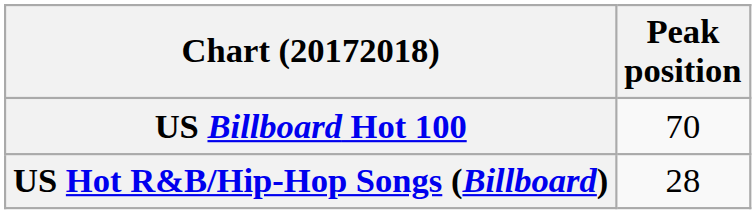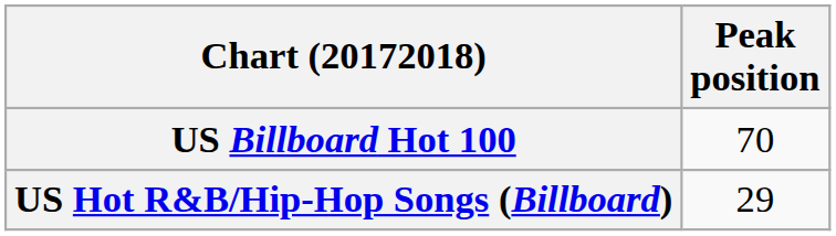 <table class="wikitable sortable plainrowheaders" style="text-align:center">
 <tr>
 <th>Chart (20172018)</th>
 <th>Peak<br>position</th>
 </tr>
 <tr>
 <th scope="row">US <a href='#'><em>Billboard</em> Hot 100</a></th>
 <td>70</td>
 </tr>
 <tr>
 <th scope="row">US <a href='#'>Hot R&B/Hip-Hop Songs</a> (<em><a href='#'>Billboard</a></em>)</th>
-<td>28</td>
+<td>29</td>
 </tr>
 </table>
